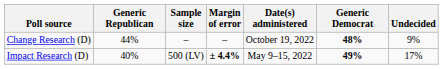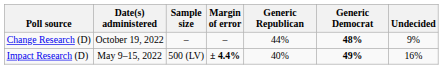 <table class="wikitable" style="font-size:90%;text-align:center;">
 <tr valign=bottom>
 <th>Poll source</th>
-<th style="width:100px;">Generic<br>Republican</th>
+<th>Date(s)<br>administered</th>
 <th>Sample<br>size</th>
 <th>Margin<br>of error</th>
-<th>Date(s)<br>administered</th>
+<th style="width:100px;">Generic<br>Republican</th>
 <th style="width:100px;">Generic<br>Democrat</th>
 <th>Undecided</th>
 </tr>
 <tr>
 <td style="text-align:left;"><a href='#'>Change Research</a> (D)</td>
-<td>44%</td>
+<td>October 19, 2022</td>
 <td>–</td>
 <td>–</td>
-<td>October 19, 2022</td>
+<td>44%</td>
 <td><strong>48%</strong></td>
 <td>9%</td>
 </tr>
 <tr>
 <td style="text-align:left;"><a href='#'>Impact Research</a> (D)</td>
-<td>40%</td>
+<td>May 9–15, 2022</td>
 <td>500 (LV)</td>
 <td><strong>± 4.4%</strong></td>
-<td>May 9–15, 2022</td>
+<td>40%</td>
 <td><strong>49%</strong></td>
-<td>17%</td>
+<td>16%</td>
 </tr>
 </table>
